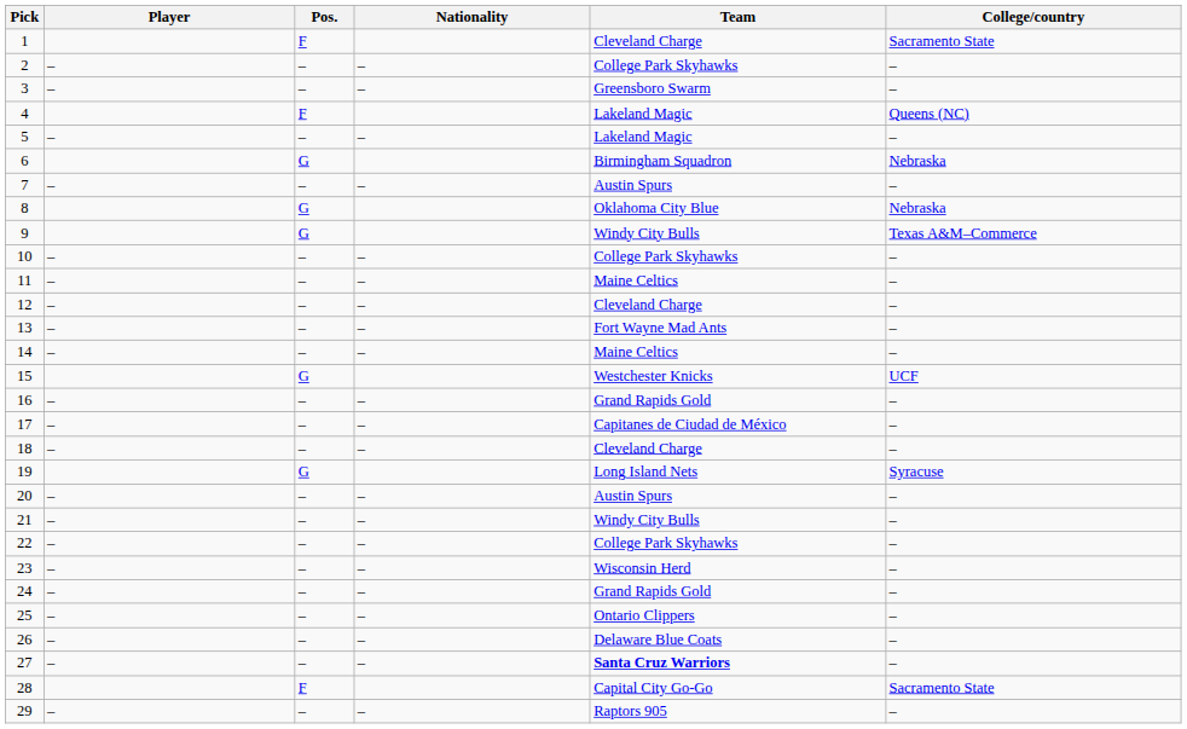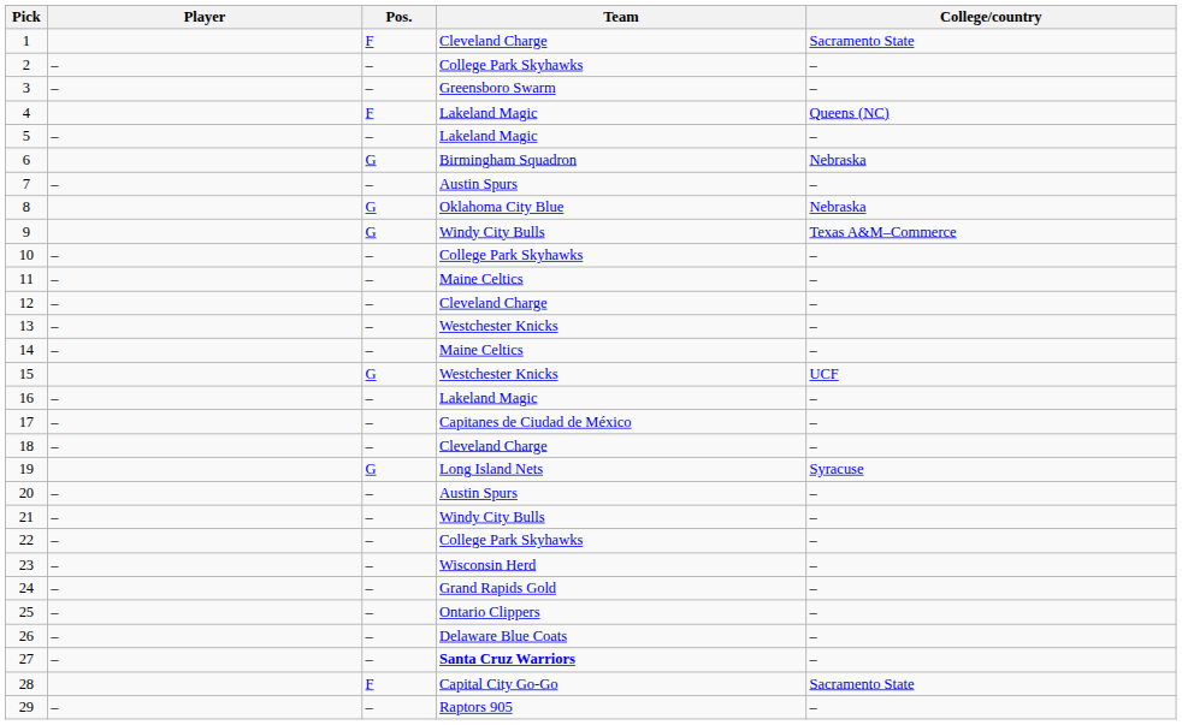 <table class="wikitable sortable">
 <tr>
 <th width="1%">Pick</th>
 <th width="17%">Player</th>
 <th width="4%">Pos.</th>
-<th width="16%">Nationality</th>
 <th width="20%">Team</th>
 <th width="20%">College/country</th>
 </tr>
 <tr>
 <td align="center">1</td>
 <td></td>
 <td><a href='#'>F</a></td>
-<td></td>
 <td><a href='#'>Cleveland Charge</a></td>
 <td><a href='#'>Sacramento State</a></td>
 </tr>
 <tr>
 <td align="center">2</td>
-<td>–</td>
 <td>–</td>
 <td>–</td>
 <td><a href='#'>College Park Skyhawks</a></td>
 <td>–</td>
 </tr>
 <tr>
 <td align="center">3</td>
 <td>–</td>
 <td>–</td>
-<td>–</td>
 <td><a href='#'>Greensboro Swarm</a></td>
 <td>–</td>
 </tr>
 <tr>
 <td align="center">4</td>
 <td></td>
 <td><a href='#'>F</a></td>
-<td></td>
 <td><a href='#'>Lakeland Magic</a></td>
 <td><a href='#'>Queens (NC)</a></td>
 </tr>
 <tr>
 <td align="center">5</td>
-<td>–</td>
 <td>–</td>
 <td>–</td>
 <td><a href='#'>Lakeland Magic</a></td>
 <td>–</td>
 </tr>
 <tr>
 <td align="center">6</td>
 <td></td>
 <td><a href='#'>G</a></td>
-<td></td>
 <td><a href='#'>Birmingham Squadron</a></td>
 <td><a href='#'>Nebraska</a></td>
 </tr>
 <tr>
 <td align="center">7</td>
-<td>–</td>
 <td>–</td>
 <td>–</td>
 <td><a href='#'>Austin Spurs</a></td>
 <td>–</td>
 </tr>
 <tr>
 <td align="center">8</td>
 <td></td>
 <td><a href='#'>G</a></td>
-<td></td>
 <td><a href='#'>Oklahoma City Blue</a></td>
 <td><a href='#'>Nebraska</a></td>
 </tr>
 <tr>
 <td align="center">9</td>
 <td></td>
 <td><a href='#'>G</a></td>
-<td></td>
 <td><a href='#'>Windy City Bulls</a></td>
 <td><a href='#'>Texas A&M–Commerce</a></td>
 </tr>
 <tr>
 <td align="center">10</td>
-<td>–</td>
 <td>–</td>
 <td>–</td>
 <td><a href='#'>College Park Skyhawks</a></td>
 <td>–</td>
 </tr>
 <tr>
 <td align="center">11</td>
 <td>–</td>
 <td>–</td>
-<td>–</td>
 <td><a href='#'>Maine Celtics</a></td>
 <td>–</td>
 </tr>
 <tr>
 <td align="center">12</td>
-<td>–</td>
 <td>–</td>
 <td>–</td>
 <td><a href='#'>Cleveland Charge</a></td>
 <td>–</td>
 </tr>
 <tr>
 <td align="center">13</td>
 <td>–</td>
 <td>–</td>
-<td>–</td>
-<td><a href='#'>Fort Wayne Mad Ants</a></td>
+<td><a href='#'>Westchester Knicks</a></td>
 <td>–</td>
 </tr>
 <tr>
 <td align="center">14</td>
-<td>–</td>
 <td>–</td>
 <td>–</td>
 <td><a href='#'>Maine Celtics</a></td>
 <td>–</td>
 </tr>
 <tr>
 <td align="center">15</td>
 <td></td>
 <td><a href='#'>G</a></td>
-<td></td>
 <td><a href='#'>Westchester Knicks</a></td>
 <td><a href='#'>UCF</a></td>
 </tr>
 <tr>
 <td align="center">16</td>
 <td>–</td>
 <td>–</td>
-<td>–</td>
-<td><a href='#'>Grand Rapids Gold</a></td>
+<td><a href='#'>Lakeland Magic</a></td>
 <td>–</td>
 </tr>
 <tr>
 <td align="center">17</td>
-<td>–</td>
 <td>–</td>
 <td>–</td>
 <td><a href='#'>Capitanes de Ciudad de México</a></td>
 <td>–</td>
 </tr>
 <tr>
 <td align="center">18</td>
 <td>–</td>
 <td>–</td>
-<td>–</td>
 <td><a href='#'>Cleveland Charge</a></td>
 <td>–</td>
 </tr>
 <tr>
 <td align="center">19</td>
 <td></td>
 <td><a href='#'>G</a></td>
-<td></td>
 <td><a href='#'>Long Island Nets</a></td>
 <td><a href='#'>Syracuse</a></td>
 </tr>
 <tr>
 <td align="center">20</td>
-<td>–</td>
 <td>–</td>
 <td>–</td>
 <td><a href='#'>Austin Spurs</a></td>
 <td>–</td>
 </tr>
 <tr>
 <td align="center">21</td>
 <td>–</td>
 <td>–</td>
-<td>–</td>
 <td><a href='#'>Windy City Bulls</a></td>
 <td>–</td>
 </tr>
 <tr>
 <td align="center">22</td>
-<td>–</td>
 <td>–</td>
 <td>–</td>
 <td><a href='#'>College Park Skyhawks</a></td>
 <td>–</td>
 </tr>
 <tr>
 <td align="center">23</td>
 <td>–</td>
 <td>–</td>
-<td>–</td>
 <td><a href='#'>Wisconsin Herd</a></td>
 <td>–</td>
 </tr>
 <tr>
 <td align="center">24</td>
-<td>–</td>
 <td>–</td>
 <td>–</td>
 <td><a href='#'>Grand Rapids Gold</a></td>
 <td>–</td>
 </tr>
 <tr>
 <td align="center">25</td>
 <td>–</td>
 <td>–</td>
-<td>–</td>
 <td><a href='#'>Ontario Clippers</a></td>
 <td>–</td>
 </tr>
 <tr>
 <td align="center">26</td>
-<td>–</td>
 <td>–</td>
 <td>–</td>
 <td><a href='#'>Delaware Blue Coats</a></td>
 <td>–</td>
 </tr>
 <tr>
 <td align="center">27</td>
 <td>–</td>
 <td>–</td>
-<td>–</td>
 <td><strong><a href='#'>Santa Cruz Warriors</a></strong></td>
 <td>–</td>
 </tr>
 <tr>
 <td align="center">28</td>
 <td></td>
 <td><a href='#'>F</a></td>
-<td></td>
 <td><a href='#'>Capital City Go-Go</a></td>
 <td><a href='#'>Sacramento State</a></td>
 </tr>
 <tr>
 <td align="center">29</td>
 <td>–</td>
 <td>–</td>
-<td>–</td>
 <td><a href='#'>Raptors 905</a></td>
 <td>–</td>
 </tr>
 </table>
